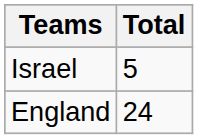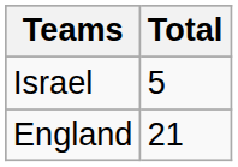 <table class="wikitable">
 <tr>
 <th>Teams</th>
 <th>Total</th>
 </tr>
 <tr>
 <td>Israel</td>
 <td>5</td>
 </tr>
 <tr>
 <td>England</td>
-<td>24</td>
+<td>21</td>
 </tr>
 </table>
